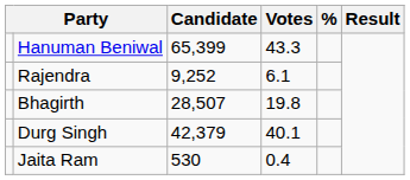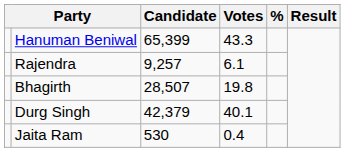 <table class="wikitable">
 <tr>
 <th colspan=2>Party</th>
 <th>Candidate</th>
 <th>Votes</th>
 <th>%</th>
 <th>Result</th>
 </tr>
 <tr>
 <td></td>
 <td><a href='#'>Hanuman Beniwal</a></td>
 <td>65,399</td>
 <td>43.3</td>
 <td></td>
 </tr>
 <tr>
 <td></td>
 <td>Rajendra</td>
-<td>9,252</td>
+<td>9,257</td>
 <td>6.1</td>
 <td></td>
 </tr>
 <tr>
 <td></td>
 <td>Bhagirth</td>
 <td>28,507</td>
 <td>19.8</td>
 <td></td>
 </tr>
 <tr>
 <td></td>
 <td>Durg Singh</td>
 <td>42,379</td>
 <td>40.1</td>
 <td></td>
 </tr>
 <tr>
 <td></td>
 <td>Jaita Ram</td>
 <td>530</td>
 <td>0.4</td>
 <td></td>
 </tr>
 </table>
